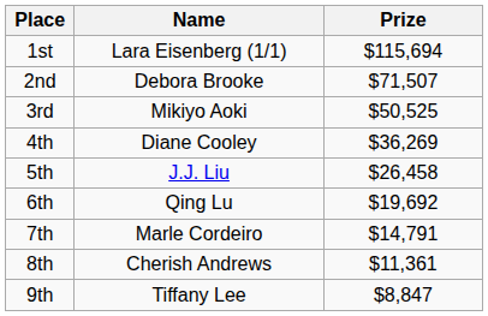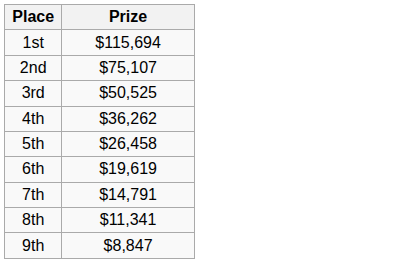 <table class="wikitable">
 <tr>
 <th width="50">Place</th>
-<th width="200">Name</th>
 <th width="125">Prize</th>
 </tr>
 <tr>
 <td align = "center">1st</td>
-<td align = "center"> Lara Eisenberg (1/1)</td>
 <td align="center">$115,694</td>
 </tr>
 <tr>
 <td align = "center">2nd</td>
-<td align = "center"> Debora Brooke</td>
-<td align="center">$71,507</td>
+<td align="center">$75,107</td>
 </tr>
 <tr>
 <td align = "center">3rd</td>
-<td align = "center"> Mikiyo Aoki</td>
 <td align="center">$50,525</td>
 </tr>
 <tr>
 <td align = "center">4th</td>
-<td align = "center"> Diane Cooley</td>
-<td align="center">$36,269</td>
+<td align="center">$36,262</td>
 </tr>
 <tr>
 <td align = "center">5th</td>
-<td align = "center"> <a href='#'>J.J. Liu</a></td>
 <td align="center">$26,458</td>
 </tr>
 <tr>
 <td align = "center">6th</td>
-<td align = "center"> Qing Lu</td>
-<td align="center">$19,692</td>
+<td align="center">$19,619</td>
 </tr>
 <tr>
 <td align = "center">7th</td>
-<td align = "center"> Marle Cordeiro</td>
 <td align="center">$14,791</td>
 </tr>
 <tr>
 <td align = "center">8th</td>
-<td align = "center"> Cherish Andrews</td>
-<td align="center">$11,361</td>
+<td align="center">$11,341</td>
 </tr>
 <tr>
 <td align = "center">9th</td>
-<td align = "center"> Tiffany Lee</td>
 <td align="center">$8,847</td>
 </tr>
 </table>
